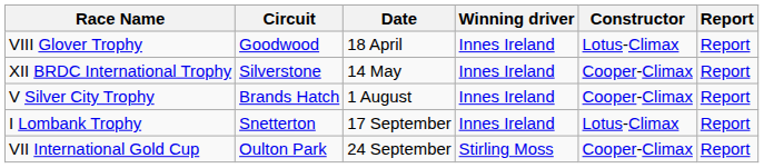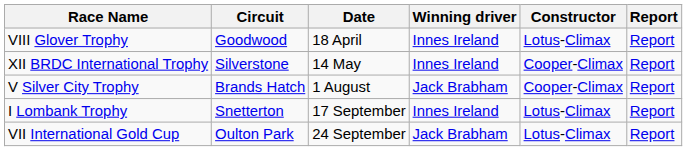 <table class="wikitable" style="font-size:95%">
 <tr>
 <th>Race Name</th>
 <th>Circuit</th>
 <th>Date</th>
 <th>Winning driver</th>
 <th>Constructor</th>
 <th>Report</th>
 </tr>
 <tr>
 <td> VIII <a href='#'>Glover Trophy</a></td>
 <td><a href='#'>Goodwood</a></td>
 <td>18 April</td>
 <td> <a href='#'>Innes Ireland</a></td>
 <td> <a href='#'>Lotus</a>-<a href='#'>Climax</a></td>
 <td><a href='#'>Report</a></td>
 </tr>
 <tr>
 <td> XII <a href='#'>BRDC International Trophy</a></td>
 <td><a href='#'>Silverstone</a></td>
 <td>14 May</td>
 <td> <a href='#'>Innes Ireland</a></td>
 <td> <a href='#'>Cooper</a>-<a href='#'>Climax</a></td>
 <td><a href='#'>Report</a></td>
 </tr>
 <tr>
 <td> V <a href='#'>Silver City Trophy</a></td>
 <td><a href='#'>Brands Hatch</a></td>
 <td>1 August</td>
-<td> <a href='#'>Innes Ireland</a></td>
+<td> <a href='#'>Jack Brabham</a></td>
 <td> <a href='#'>Cooper</a>-<a href='#'>Climax</a></td>
 <td><a href='#'>Report</a></td>
 </tr>
 <tr>
 <td> I <a href='#'>Lombank Trophy</a></td>
 <td><a href='#'>Snetterton</a></td>
 <td>17 September</td>
 <td> <a href='#'>Innes Ireland</a></td>
 <td> <a href='#'>Lotus</a>-<a href='#'>Climax</a></td>
 <td><a href='#'>Report</a></td>
 </tr>
 <tr>
 <td> VII <a href='#'>International Gold Cup</a></td>
 <td><a href='#'>Oulton Park</a></td>
 <td>24 September</td>
-<td> <a href='#'>Stirling Moss</a></td>
-<td> <a href='#'>Cooper</a>-<a href='#'>Climax</a></td>
+<td> <a href='#'>Jack Brabham</a></td>
+<td> <a href='#'>Lotus</a>-<a href='#'>Climax</a></td>
 <td><a href='#'>Report</a></td>
 </tr>
 </table>
